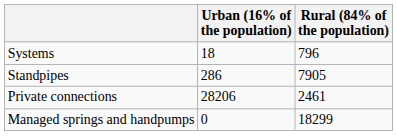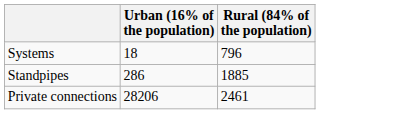 <table class="wikitable">
 <tr>
 <th></th>
 <th>Urban (16% of<br>the population)</th>
 <th>Rural (84% of<br>the population)</th>
 </tr>
 <tr>
 <td>Systems</td>
 <td>18</td>
 <td>796</td>
 </tr>
 <tr>
 <td>Standpipes</td>
 <td>286</td>
-<td>7905</td>
+<td>1885</td>
 </tr>
 <tr>
 <td>Private connections</td>
 <td>28206</td>
 <td>2461</td>
 </tr>
-<tr>
-<td>Managed springs and handpumps</td>
-<td>0</td>
-<td>18299</td>
-</tr>
 </table>
